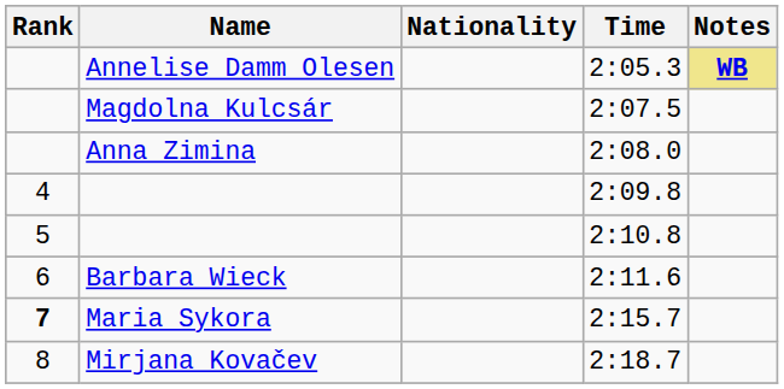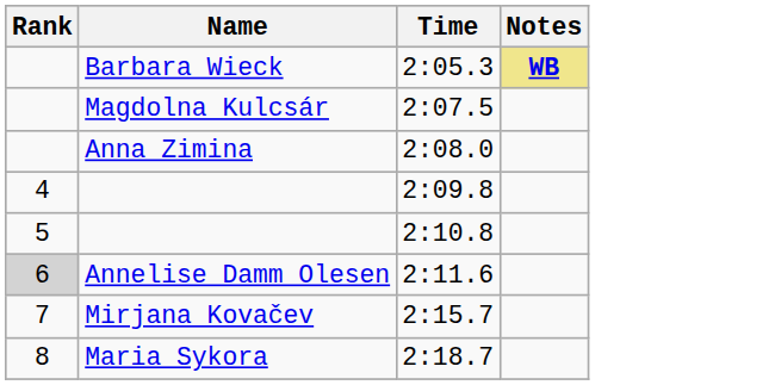 <table class="wikitable sortable" style="text-align:center">
 <tr>
 <th>Rank</th>
 <th>Name</th>
-<th>Nationality</th>
 <th>Time</th>
 <th>Notes</th>
 </tr>
 <tr>
 <td></td>
-<td align="left"><a href='#'>Annelise Damm Olesen</a></td>
-<td align=left></td>
+<td align="left"><a href='#'>Barbara Wieck</a></td>
 <td>2:05.3</td>
 <td style="background: khaki;"><strong><a href='#'>WB</a></strong></td>
 </tr>
 <tr>
 <td></td>
 <td align="left"><a href='#'>Magdolna Kulcsár</a></td>
-<td align=left></td>
 <td>2:07.5</td>
 <td></td>
 </tr>
 <tr>
 <td></td>
 <td align="left"><a href='#'>Anna Zimina</a></td>
-<td align=left></td>
 <td>2:08.0</td>
 <td></td>
 </tr>
 <tr>
 <td>4</td>
 <td align="left"></td>
-<td align=left></td>
 <td>2:09.8</td>
 <td></td>
 </tr>
 <tr>
 <td>5</td>
 <td align="left"></td>
-<td align=left></td>
 <td>2:10.8</td>
 <td></td>
 </tr>
 <tr>
-<td>6</td>
-<td align="left"><a href='#'>Barbara Wieck</a></td>
-<td align=left></td>
+<td style="background: lightgrey;">6</td>
+<td align="left"><a href='#'>Annelise Damm Olesen</a></td>
 <td>2:11.6</td>
 <td></td>
 </tr>
 <tr>
-<td><strong>7</strong></td>
-<td align="left"><a href='#'>Maria Sykora</a></td>
-<td align=left></td>
+<td>7</td>
+<td align="left"><a href='#'>Mirjana Kovačev</a></td>
 <td>2:15.7</td>
 <td></td>
 </tr>
 <tr>
 <td>8</td>
-<td align="left"><a href='#'>Mirjana Kovačev</a></td>
-<td align=left></td>
+<td align="left"><a href='#'>Maria Sykora</a></td>
 <td>2:18.7</td>
 <td></td>
 </tr>
 </table>
